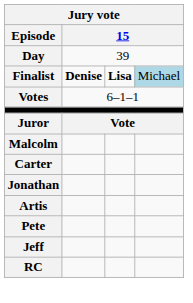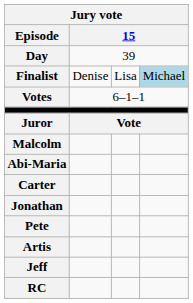 <table class="wikitable" style="text-align:center">
 <tr>
 <th colspan=4>Jury vote</th>
 </tr>
 <tr>
 <th>Episode</th>
 <th colspan="3"><a href='#'>15</a></th>
 </tr>
 <tr>
 <th>Day</th>
 <td colspan="3">39</td>
 </tr>
 <tr>
 <th>Finalist</th>
-<td><strong>Denise</strong></td>
-<td><strong>Lisa</strong></td>
+<td>Denise</td>
+<td>Lisa</td>
 <td style="background: lightblue;">Michael</td>
 </tr>
 <tr>
 <th>Votes</th>
 <td colspan=3>6–1–1</td>
 </tr>
 <tr>
 <td colspan="4" style="background:black;"></td>
 </tr>
 <tr>
 <th>Juror</th>
 <th colspan=3>Vote</th>
 </tr>
 <tr>
 <th>Malcolm</th>
 <td></td>
 <td></td>
 <td></td>
 </tr>
 <tr>
+<th>Abi-Maria</th>
+<td></td>
+<td></td>
+<td></td>
+</tr>
+<tr>
 <th>Carter</th>
 <td></td>
 <td></td>
 <td></td>
 </tr>
 <tr>
 <th>Jonathan</th>
 <td></td>
 <td></td>
 <td></td>
 </tr>
 <tr>
-<th>Artis</th>
+<th>Pete</th>
 <td></td>
 <td></td>
 <td></td>
 </tr>
 <tr>
-<th>Pete</th>
+<th>Artis</th>
 <td></td>
 <td></td>
 <td></td>
 </tr>
 <tr>
 <th>Jeff</th>
 <td></td>
 <td></td>
 <td></td>
 </tr>
 <tr>
 <th>RC</th>
 <td></td>
 <td></td>
 <td></td>
 </tr>
 </table>
